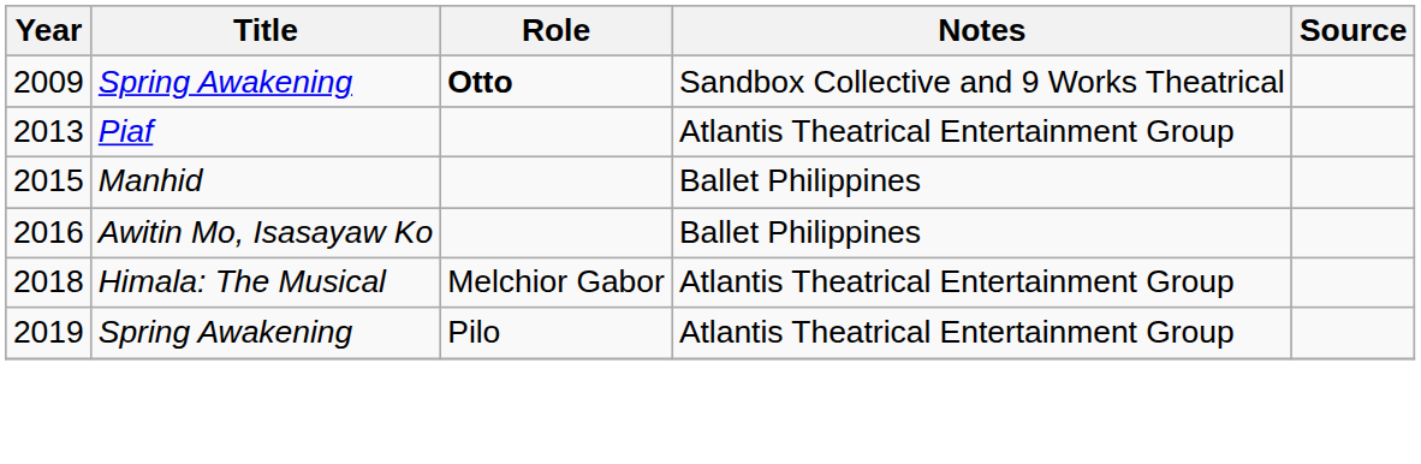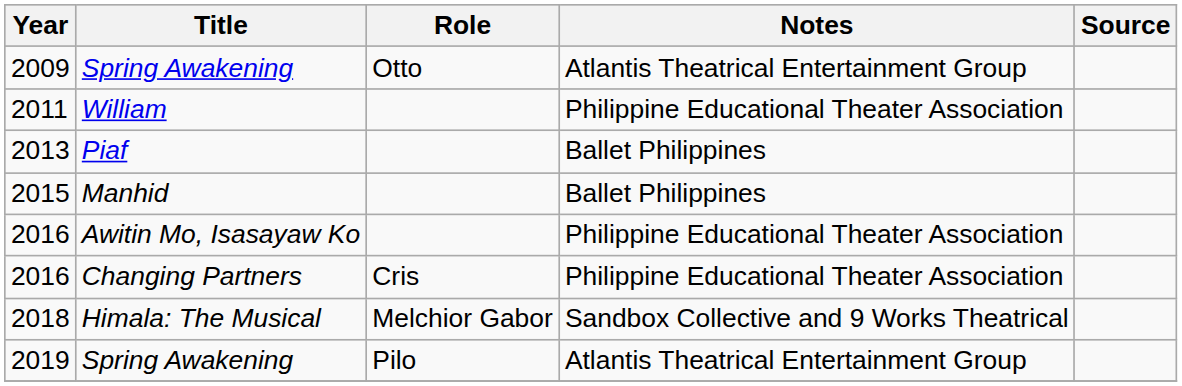 <table class="wikitable sortable" >
 <tr>
 <th>Year</th>
 <th>Title</th>
 <th>Role</th>
 <th class="unsortable">Notes </th>
 <th class="unsortable">Source </th>
 </tr>
 <tr>
 <td>2009</td>
 <td><em><a href='#'>Spring Awakening</a></em></td>
-<td><strong>Otto</strong></td>
-<td>Sandbox Collective and 9 Works Theatrical</td>
+<td>Otto</td>
+<td>Atlantis Theatrical Entertainment Group</td>
+<td></td>
+</tr>
+<tr>
+<td>2011</td>
+<td><em><a href='#'>William</a></em></td>
+<td></td>
+<td>Philippine Educational Theater Association</td>
 <td></td>
 </tr>
 <tr>
 <td>2013</td>
 <td><em><a href='#'>Piaf</a></em></td>
 <td></td>
-<td>Atlantis Theatrical Entertainment Group</td>
+<td>Ballet Philippines</td>
 <td></td>
 </tr>
 <tr>
 <td>2015</td>
 <td><em>Manhid</em></td>
 <td></td>
 <td>Ballet Philippines</td>
 <td></td>
 </tr>
 <tr>
 <td>2016</td>
 <td><em>Awitin Mo, Isasayaw Ko</em></td>
 <td></td>
-<td>Ballet Philippines</td>
+<td>Philippine Educational Theater Association</td>
+<td></td>
+</tr>
+<tr>
+<td>2016</td>
+<td><em>Changing Partners</em></td>
+<td>Cris</td>
+<td>Philippine Educational Theater Association</td>
 <td></td>
 </tr>
 <tr>
 <td>2018</td>
 <td><em>Himala: The Musical</em></td>
 <td>Melchior Gabor</td>
-<td>Atlantis Theatrical Entertainment Group</td>
+<td>Sandbox Collective and 9 Works Theatrical</td>
 <td></td>
 </tr>
 <tr>
 <td>2019</td>
 <td><em>Spring Awakening</em></td>
 <td>Pilo</td>
 <td>Atlantis Theatrical Entertainment Group</td>
 <td></td>
 </tr>
 <tr>
 </tr>
 </table>
